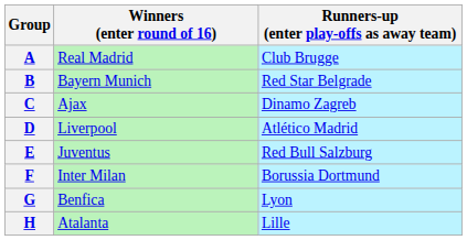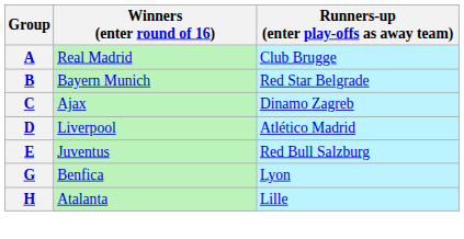 <table class="wikitable">
 <tr>
 <th>Group</th>
 <th width=210>Winners<br>(enter <a href='#'>round of 16</a>)</th>
 <th width=210>Runners-up<br>(enter <a href='#'>play-offs</a> as away team)</th>
 </tr>
 <tr>
 <th><a href='#'>A</a></th>
 <td bgcolor=#BBF3BB> <a href='#'>Real Madrid</a></td>
 <td bgcolor=#BBF3FF> <a href='#'>Club Brugge</a></td>
 </tr>
 <tr>
 <th><a href='#'>B</a></th>
 <td bgcolor=#BBF3BB> <a href='#'>Bayern Munich</a></td>
 <td bgcolor=#BBF3FF> <a href='#'>Red Star Belgrade</a></td>
 </tr>
 <tr>
 <th><a href='#'>C</a></th>
 <td bgcolor=#BBF3BB> <a href='#'>Ajax</a></td>
 <td bgcolor=#BBF3FF> <a href='#'>Dinamo Zagreb</a></td>
 </tr>
 <tr>
 <th><a href='#'>D</a></th>
 <td bgcolor=#BBF3BB> <a href='#'>Liverpool</a></td>
 <td bgcolor=#BBF3FF> <a href='#'>Atlético Madrid</a></td>
 </tr>
 <tr>
 <th><a href='#'>E</a></th>
 <td bgcolor=#BBF3BB> <a href='#'>Juventus</a></td>
 <td bgcolor=#BBF3FF> <a href='#'>Red Bull Salzburg</a></td>
 </tr>
 <tr>
-<th><a href='#'>F</a></th>
-<td bgcolor=#BBF3BB> <a href='#'>Inter Milan</a></td>
-<td bgcolor=#BBF3FF> <a href='#'>Borussia Dortmund</a></td>
-</tr>
-<tr>
 <th><a href='#'>G</a></th>
 <td bgcolor=#BBF3BB> <a href='#'>Benfica</a></td>
 <td bgcolor=#BBF3FF> <a href='#'>Lyon</a></td>
 </tr>
 <tr>
 <th><a href='#'>H</a></th>
 <td bgcolor=#BBF3BB> <a href='#'>Atalanta</a></td>
 <td bgcolor=#BBF3FF> <a href='#'>Lille</a></td>
 </tr>
 </table>
